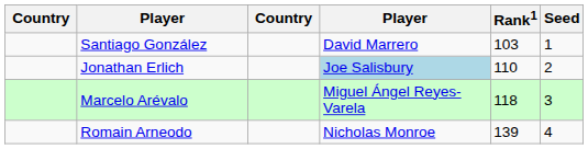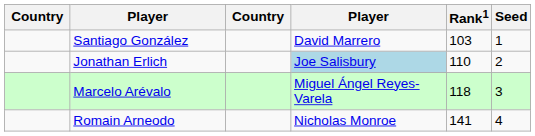 <table class="sortable wikitable">
 <tr>
 <th width="70">Country</th>
 <th width="175">Player</th>
 <th width="70">Country</th>
 <th width="175">Player</th>
 <th>Rank<sup>1</sup></th>
 <th>Seed</th>
 </tr>
 <tr>
 <td></td>
 <td><a href='#'>Santiago González</a></td>
 <td></td>
 <td><a href='#'>David Marrero</a></td>
 <td>103</td>
 <td>1</td>
 </tr>
 <tr>
 <td></td>
 <td><a href='#'>Jonathan Erlich</a></td>
 <td></td>
 <td style="background: lightblue;"><a href='#'>Joe Salisbury</a></td>
 <td>110</td>
 <td>2</td>
 </tr>
 <tr style="background:#cfc;">
 <td></td>
 <td><a href='#'>Marcelo Arévalo</a></td>
 <td></td>
 <td><a href='#'>Miguel Ángel Reyes-Varela</a></td>
 <td>118</td>
 <td>3</td>
 </tr>
 <tr>
 <td></td>
 <td><a href='#'>Romain Arneodo</a></td>
 <td></td>
 <td><a href='#'>Nicholas Monroe</a></td>
-<td>139</td>
+<td>141</td>
 <td>4</td>
 </tr>
 </table>
